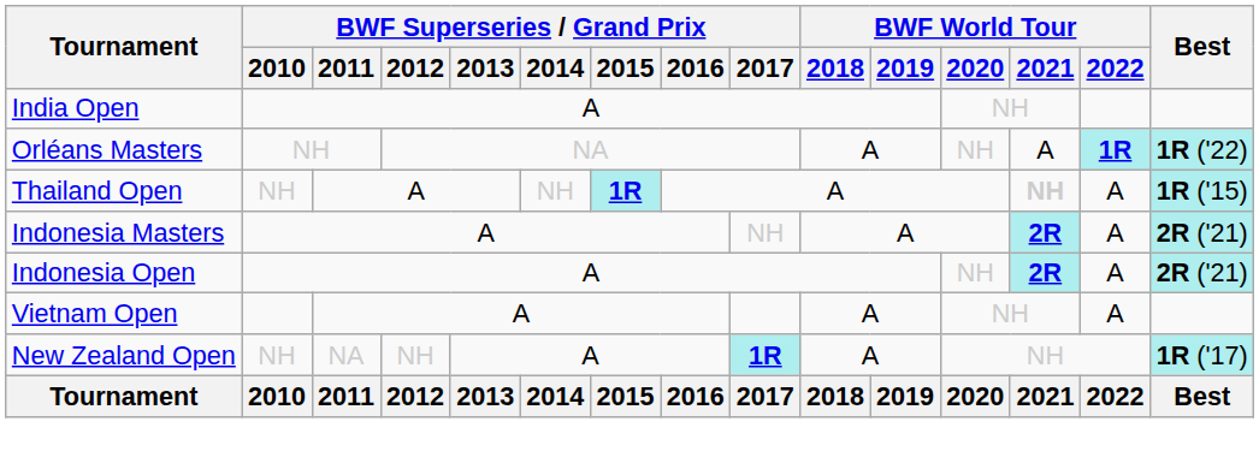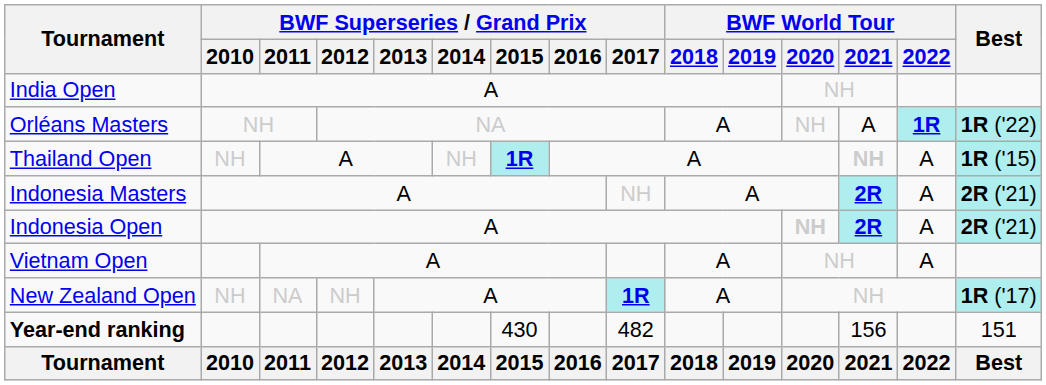 <table style='font-size: 90%; text-align:center;' class='wikitable'>
 <tr>
 <th rowspan="2">Tournament</th>
 <th colspan="8"><strong><a href='#'>BWF Superseries</a> / <a href='#'>Grand Prix</a></strong></th>
 <th colspan="5"><strong><a href='#'>BWF World Tour</a></strong></th>
 <th rowspan="2">Best</th>
 </tr>
 <tr>
 <th>2010</th>
 <th>2011</th>
 <th>2012</th>
 <th>2013</th>
 <th>2014</th>
 <th>2015</th>
 <th>2016</th>
 <th>2017</th>
 <th><a href='#'>2018</a></th>
 <th><a href='#'>2019</a></th>
 <th><a href='#'>2020</a></th>
 <th><a href='#'>2021</a></th>
 <th><a href='#'>2022</a></th>
 </tr>
 <tr>
 <td align="left"><a href='#'>India Open</a></td>
 <td colspan="10">A</td>
 <td colspan="2" style=color:#ccc>NH</td>
 <td><a href='#'></a></td>
 <td></td>
 </tr>
 <tr>
 <td align=left><a href='#'>Orléans Masters</a></td>
 <td colspan="2" style=color:#ccc>NH</td>
 <td colspan="6" style=color:#ccc>NA</td>
 <td colspan="2">A</td>
 <td style=color:#ccc>NH</td>
 <td>A</td>
 <td bgcolor=AFEEEE><strong><a href='#'>1R</a></strong></td>
 <td bgcolor=AFEEEE><strong>1R</strong> ('22)</td>
 </tr>
 <tr>
 <td align=left><a href='#'>Thailand Open</a></td>
 <td style=color:#ccc>NH</td>
 <td colspan="3">A</td>
 <td style=color:#ccc>NH</td>
 <td bgcolor=AFEEEE><a href='#'><strong>1R</strong></a></td>
 <td colspan="5">A</td>
 <td style=color:#ccc><strong>NH</strong></td>
 <td>A</td>
 <td bgcolor=AFEEEE><strong>1R</strong> ('15)</td>
 </tr>
 <tr>
 <td align=left><a href='#'>Indonesia Masters</a></td>
 <td colspan="7">A</td>
 <td style=color:#ccc>NH</td>
 <td colspan="3">A</td>
 <td bgcolor=AFEEEE><strong><a href='#'>2R</a></strong></td>
 <td>A</td>
 <td bgcolor=AFEEEE><strong>2R</strong> ('21)</td>
 </tr>
 <tr>
 <td align=left><a href='#'>Indonesia Open</a></td>
 <td colspan="10">A</td>
-<td style=color:#ccc>NH</td>
+<td style=color:#ccc><strong>NH</strong></td>
 <td bgcolor=AFEEEE><strong><a href='#'>2R</a></strong></td>
 <td>A</td>
 <td bgcolor=AFEEEE><strong>2R</strong> ('21)</td>
 </tr>
 <tr>
 <td align=left><a href='#'>Vietnam Open</a></td>
 <td 2010;></td>
 <td colspan="6">A</td>
 <td 2017;></td>
 <td colspan="2">A</td>
 <td colspan="2" style=color:#ccc>NH</td>
 <td>A</td>
 <td></td>
 </tr>
 <tr>
 <td align=left><a href='#'>New Zealand Open</a></td>
 <td style=color:#ccc>NH</td>
 <td style=color:#ccc>NA</td>
 <td style=color:#ccc>NH</td>
 <td colspan="4">A</td>
 <td bgcolor=AFEEEE><a href='#'><strong>1R</strong></a></td>
 <td colspan="2">A</td>
 <td colspan="3" style=color:#ccc>NH</td>
 <td bgcolor=AFEEEE><strong>1R</strong> ('17)</td>
 </tr>
 <tr>
+<td align=left><strong>Year-end ranking</strong></td>
+<td></td>
+<td></td>
+<td></td>
+<td></td>
+<td></td>
+<td>430</td>
+<td></td>
+<td>482</td>
+<td></td>
+<td></td>
+<td></td>
+<td>156</td>
+<td></td>
+<td>151</td>
+</tr>
+<tr>
 <th>Tournament</th>
 <th>2010</th>
 <th>2011</th>
 <th>2012</th>
 <th>2013</th>
 <th>2014</th>
 <th>2015</th>
 <th>2016</th>
 <th>2017</th>
 <th>2018</th>
 <th>2019</th>
 <th>2020</th>
 <th>2021</th>
 <th>2022</th>
 <th>Best</th>
 </tr>
 </table>
